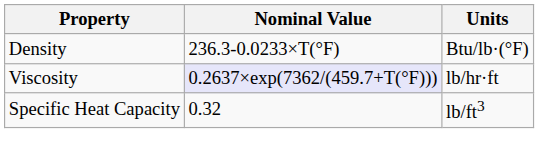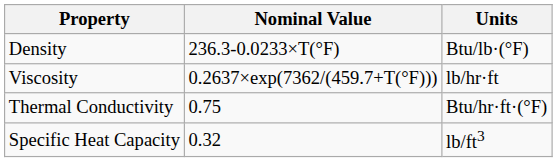 <table class="wikitable">
 <tr>
 <th>Property</th>
 <th>Nominal Value</th>
 <th>Units</th>
 </tr>
 <tr>
 <td>Density</td>
 <td>236.3-0.0233×T(°F)</td>
 <td>Btu/lb·(°F)</td>
 </tr>
 <tr>
 <td>Viscosity</td>
-<td style="background: lavender;">0.2637×exp(7362/(459.7+T(°F)))</td>
+<td>0.2637×exp(7362/(459.7+T(°F)))</td>
 <td>lb/hr·ft</td>
+</tr>
+<tr>
+<td>Thermal Conductivity</td>
+<td>0.75</td>
+<td>Btu/hr·ft·(°F)</td>
 </tr>
 <tr>
 <td>Specific Heat Capacity</td>
 <td>0.32</td>
 <td>lb/ft<sup>3</sup></td>
 </tr>
 </table>
